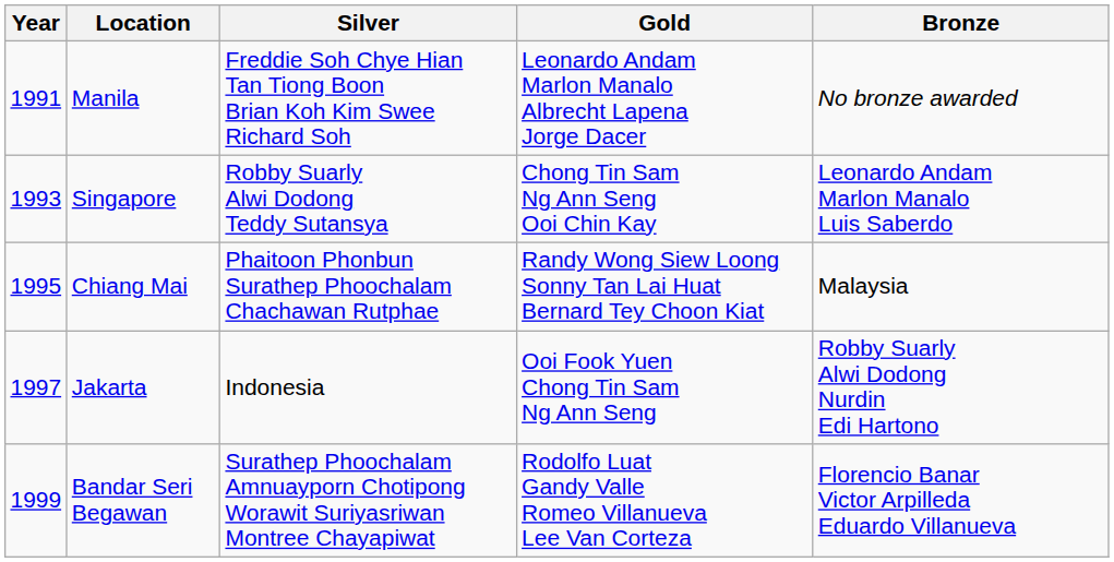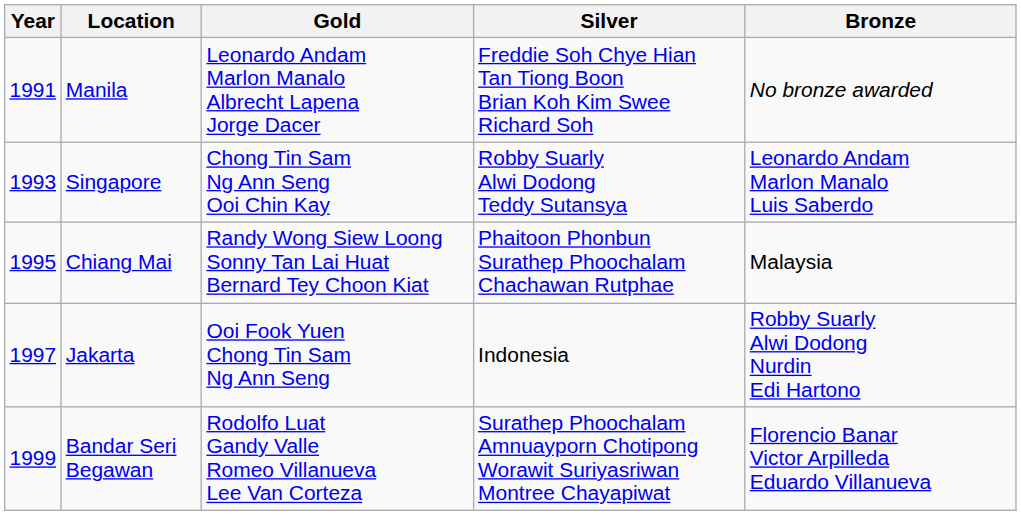 <table class="wikitable">
 <tr>
 <th>Year</th>
 <th width="100">Location</th>
+<th width="200">Gold</th>
 <th width="200">Silver</th>
-<th width="200">Gold</th>
 <th width="200">Bronze</th>
 </tr>
 <tr>
 <td><a href='#'>1991</a></td>
 <td> <a href='#'>Manila</a></td>
+<td> <a href='#'>Leonardo Andam</a><br> <a href='#'>Marlon Manalo</a><br> <a href='#'>Albrecht Lapena</a><br> <a href='#'>Jorge Dacer</a></td>
 <td> <a href='#'>Freddie Soh Chye Hian</a><br> <a href='#'>Tan Tiong Boon</a><br> <a href='#'>Brian Koh Kim Swee</a><br> <a href='#'>Richard Soh</a></td>
-<td> <a href='#'>Leonardo Andam</a><br> <a href='#'>Marlon Manalo</a><br> <a href='#'>Albrecht Lapena</a><br> <a href='#'>Jorge Dacer</a></td>
 <td><em>No bronze awarded</em></td>
 </tr>
 <tr>
 <td><a href='#'>1993</a></td>
 <td> <a href='#'>Singapore</a></td>
+<td> <a href='#'>Chong Tin Sam</a><br> <a href='#'>Ng Ann Seng</a><br> <a href='#'>Ooi Chin Kay</a></td>
 <td> <a href='#'>Robby Suarly</a><br> <a href='#'>Alwi Dodong</a><br> <a href='#'>Teddy Sutansya</a></td>
-<td> <a href='#'>Chong Tin Sam</a><br> <a href='#'>Ng Ann Seng</a><br> <a href='#'>Ooi Chin Kay</a></td>
 <td> <a href='#'>Leonardo Andam</a><br> <a href='#'>Marlon Manalo</a><br> <a href='#'>Luis Saberdo</a></td>
 </tr>
 <tr>
 <td><a href='#'>1995</a></td>
 <td> <a href='#'>Chiang Mai</a></td>
+<td> <a href='#'>Randy Wong Siew Loong</a><br> <a href='#'>Sonny Tan Lai Huat</a><br> <a href='#'>Bernard Tey Choon Kiat</a></td>
 <td> <a href='#'>Phaitoon Phonbun</a><br> <a href='#'>Surathep Phoochalam</a><br> <a href='#'>Chachawan Rutphae</a></td>
-<td> <a href='#'>Randy Wong Siew Loong</a><br> <a href='#'>Sonny Tan Lai Huat</a><br> <a href='#'>Bernard Tey Choon Kiat</a></td>
 <td> Malaysia</td>
 </tr>
 <tr>
 <td><a href='#'>1997</a></td>
 <td> <a href='#'>Jakarta</a></td>
+<td> <a href='#'>Ooi Fook Yuen</a><br> <a href='#'>Chong Tin Sam</a><br> <a href='#'>Ng Ann Seng</a></td>
 <td> Indonesia</td>
-<td> <a href='#'>Ooi Fook Yuen</a><br> <a href='#'>Chong Tin Sam</a><br> <a href='#'>Ng Ann Seng</a></td>
 <td> <a href='#'>Robby Suarly</a><br> <a href='#'>Alwi Dodong</a><br> <a href='#'>Nurdin</a><br> <a href='#'>Edi Hartono</a></td>
 </tr>
 <tr>
 <td><a href='#'>1999</a><br></td>
 <td> <a href='#'>Bandar Seri Begawan</a></td>
+<td> <a href='#'>Rodolfo Luat</a><br> <a href='#'>Gandy Valle</a><br> <a href='#'>Romeo Villanueva</a><br> <a href='#'>Lee Van Corteza</a></td>
 <td> <a href='#'>Surathep Phoochalam</a><br> <a href='#'>Amnuayporn Chotipong</a><br> <a href='#'>Worawit Suriyasriwan</a><br> <a href='#'>Montree Chayapiwat</a></td>
-<td> <a href='#'>Rodolfo Luat</a><br> <a href='#'>Gandy Valle</a><br> <a href='#'>Romeo Villanueva</a><br> <a href='#'>Lee Van Corteza</a></td>
 <td> <a href='#'>Florencio Banar</a><br> <a href='#'>Victor Arpilleda</a><br> <a href='#'>Eduardo Villanueva</a></td>
 </tr>
 </table>
